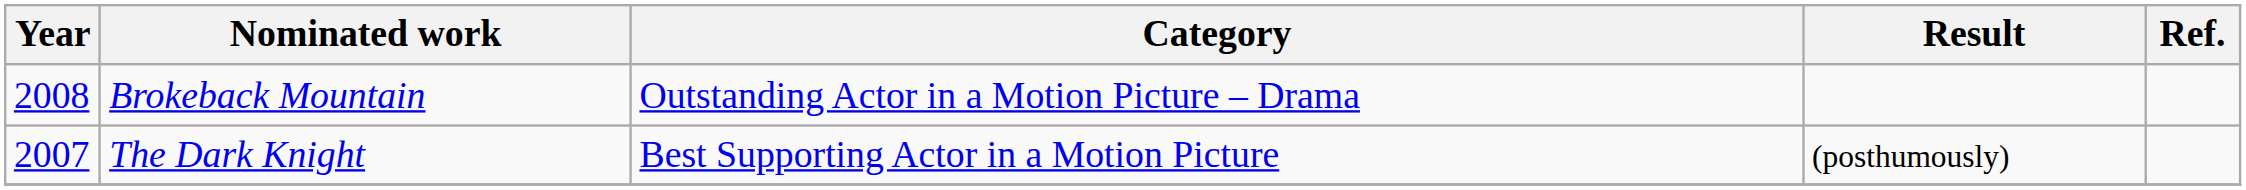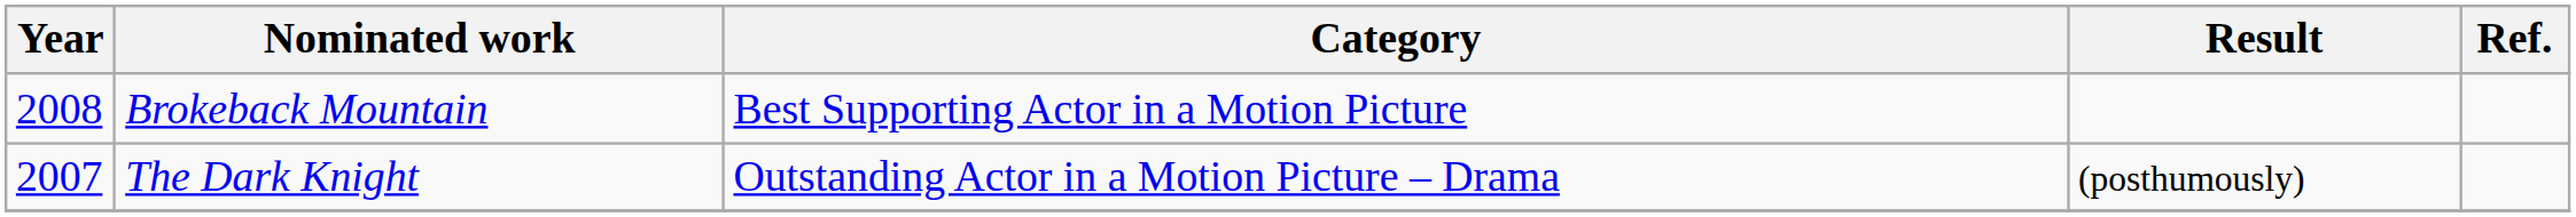 <table class="wikitable sortable" width=75%>
 <tr>
 <th width = 33px>Year</th>
 <th>Nominated work</th>
 <th>Category</th>
 <th>Result</th>
 <th width = 33px>Ref.</th>
 </tr>
 <tr>
 <td><a href='#'>2008</a></td>
 <td><em><a href='#'>Brokeback Mountain</a></em></td>
-<td><a href='#'>Outstanding Actor in a Motion Picture – Drama</a></td>
+<td><a href='#'>Best Supporting Actor in a Motion Picture</a></td>
 <td></td>
 <td></td>
 </tr>
 <tr>
 <td><a href='#'>2007</a></td>
 <td><em><a href='#'>The Dark Knight</a></em></td>
-<td><a href='#'>Best Supporting Actor in a Motion Picture</a></td>
+<td><a href='#'>Outstanding Actor in a Motion Picture – Drama</a></td>
 <td> <small>(posthumously)</small></td>
 <td></td>
 </tr>
 <tr>
 </tr>
 </table>
